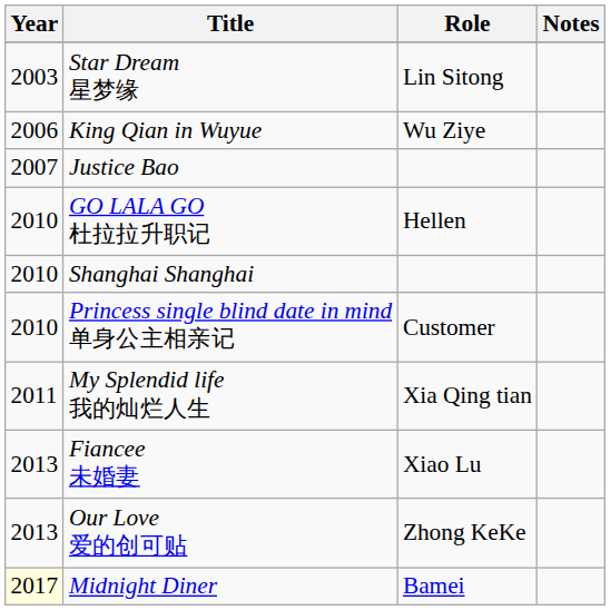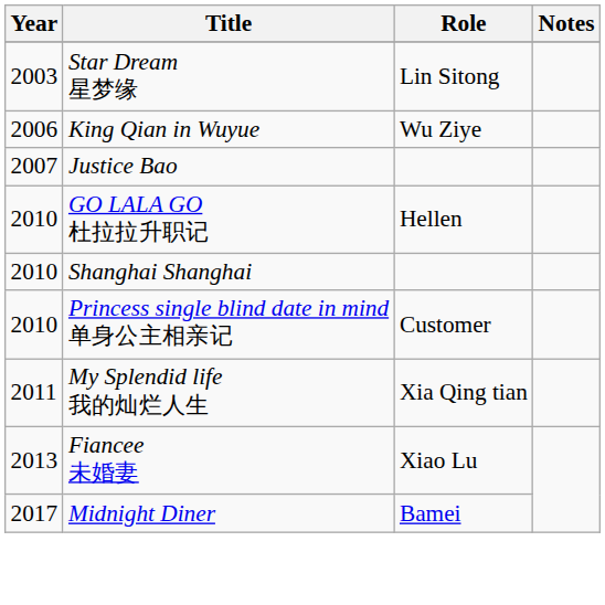 <table class="wikitable sortable">
 <tr>
 <th>Year</th>
 <th>Title</th>
 <th>Role</th>
 <th class="unsortable">Notes</th>
 </tr>
 <tr>
 </tr>
 <tr>
 <td>2003</td>
 <td><em>Star Dream</em><br>星梦缘</td>
 <td>Lin Sitong</td>
 <td></td>
 </tr>
 <tr>
 <td>2006</td>
 <td><em>King Qian in Wuyue</em></td>
 <td>Wu Ziye</td>
 <td></td>
 </tr>
 <tr>
 <td>2007</td>
 <td><em>Justice Bao</em></td>
 <td></td>
 <td></td>
 </tr>
 <tr>
 <td>2010</td>
 <td><em><a href='#'>GO LALA GO</a></em><br>杜拉拉升职记</td>
 <td>Hellen</td>
 <td></td>
 </tr>
 <tr>
 <td>2010</td>
 <td><em>Shanghai Shanghai</em></td>
 <td></td>
 <td></td>
 </tr>
 <tr>
 <td>2010</td>
 <td><em><a href='#'>Princess single blind date in mind</a></em><br>单身公主相亲记</td>
 <td>Customer</td>
 <td></td>
 </tr>
 <tr>
 <td>2011</td>
 <td><em>My Splendid life</em><br>我的灿烂人生</td>
 <td>Xia Qing tian</td>
 <td></td>
 </tr>
 <tr>
 <td>2013</td>
 <td><em>Fiancee</em><br> <a href='#'>未婚妻</a></td>
 <td>Xiao Lu</td>
 </tr>
 <tr>
-<td>2013</td>
-<td><em>Our Love</em><br> <a href='#'>爱的创可贴</a></td>
-<td>Zhong KeKe</td>
-<td></td>
-</tr>
-<tr>
-<td style="background: lightyellow;">2017</td>
+<td>2017</td>
 <td><em><a href='#'>Midnight Diner</a></em></td>
 <td><a href='#'>Bamei</a></td>
 </tr>
 </table>
